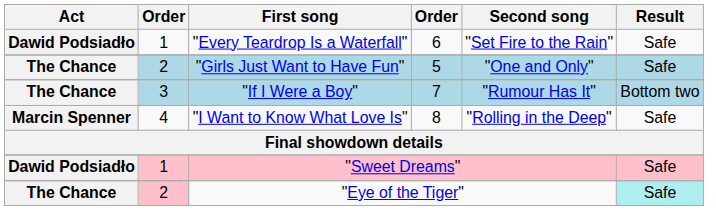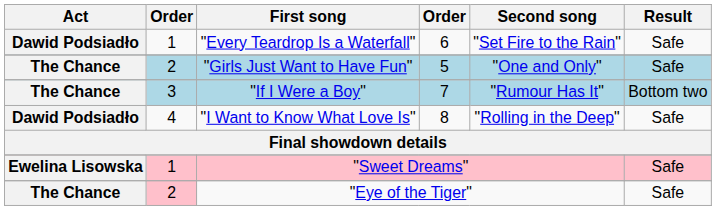 <table class="wikitable plainrowheaders" style="text-align:center;">
 <tr>
 <th scope="col">Act</th>
 <th scope="col">Order</th>
 <th scope="col">First song</th>
 <th scope="col">Order</th>
 <th scope="col">Second song</th>
 <th scope="col">Result</th>
 </tr>
 <tr>
 <th scope="row">Dawid Podsiadło</th>
 <td>1</td>
 <td>"<a href='#'>Every Teardrop Is a Waterfall</a>"</td>
 <td>6</td>
 <td>"<a href='#'>Set Fire to the Rain</a>"</td>
 <td>Safe</td>
 </tr>
 <tr>
 </tr>
 <tr bgcolor="lightblue">
 <th scope="row">The Chance</th>
 <td>2</td>
 <td>"<a href='#'>Girls Just Want to Have Fun</a>"</td>
 <td>5</td>
 <td>"<a href='#'>One and Only</a>"</td>
 <td>Safe</td>
 </tr>
 <tr>
 </tr>
 <tr bgcolor="lightblue">
 <th scope="row">The Chance</th>
 <td>3</td>
 <td>"<a href='#'>If I Were a Boy</a>"</td>
 <td>7</td>
 <td>"<a href='#'>Rumour Has It</a>"</td>
 <td>Bottom two</td>
 </tr>
 <tr>
-<th scope="row">Marcin Spenner</th>
+<th scope="row">Dawid Podsiadło</th>
 <td>4</td>
 <td>"<a href='#'>I Want to Know What Love Is</a>"</td>
 <td>8</td>
 <td>"<a href='#'>Rolling in the Deep</a>"</td>
 <td>Safe</td>
 </tr>
 <tr>
 <th scope="col" colspan="6">Final showdown details</th>
 </tr>
 <tr>
 </tr>
 <tr style="background:pink;">
-<th scope="row">Dawid Podsiadło</th>
+<th scope="row">Ewelina Lisowska</th>
 <td>1</td>
 <td colspan="3">"<a href='#'>Sweet Dreams</a>"</td>
 <td>Safe</td>
 </tr>
 <tr>
 </tr>
 <tr>
 <th scope="row">The Chance</th>
 <td style="background: pink;">2</td>
 <td colspan="3">"<a href='#'>Eye of the Tiger</a>"</td>
-<td style="background: paleturquoise;">Safe</td>
+<td>Safe</td>
 </tr>
 </table>
